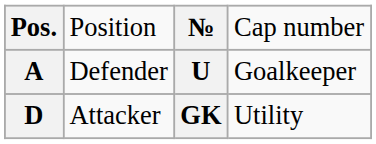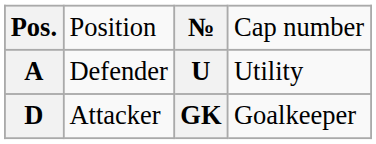 <table class="wikitable" style="font-size:90%; float:right">
 <tr>
 <th>Pos.</th>
 <td>Position</td>
 <th>№</th>
 <td>Cap number</td>
 </tr>
 <tr>
 <th>A</th>
 <td>Defender</td>
 <th>U</th>
-<td>Goalkeeper</td>
+<td>Utility</td>
 </tr>
 <tr>
 <th>D</th>
 <td>Attacker</td>
 <th>GK</th>
-<td>Utility</td>
+<td>Goalkeeper</td>
 </tr>
 </table>
